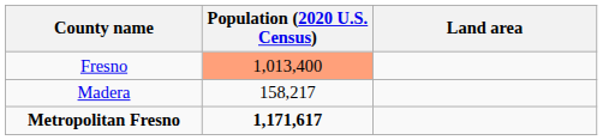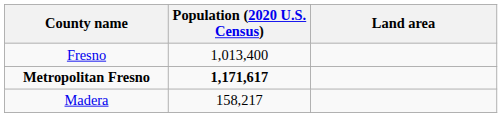 <table class="wikitable sortable" style="text-align:center; font-size:100%;">
 <tr>
 <th width="175">County name</th>
 <th width="150">Population (<a href='#'>2020 U.S. Census</a>)</th>
 <th width="200">Land area</th>
 </tr>
 <tr>
 <td><a href='#'>Fresno</a></td>
-<td style="background: lightsalmon;">1,013,400</td>
-<td></td>
-</tr>
-<tr>
-<td><a href='#'>Madera</a></td>
-<td>158,217</td>
+<td>1,013,400</td>
 <td></td>
 </tr>
 <tr>
 <td><strong>Metropolitan Fresno</strong></td>
 <td><strong>1,171,617</strong></td>
 <td><strong></strong></td>
 </tr>
+<tr>
+<td><a href='#'>Madera</a></td>
+<td>158,217</td>
+<td></td>
+</tr>
 </table>
